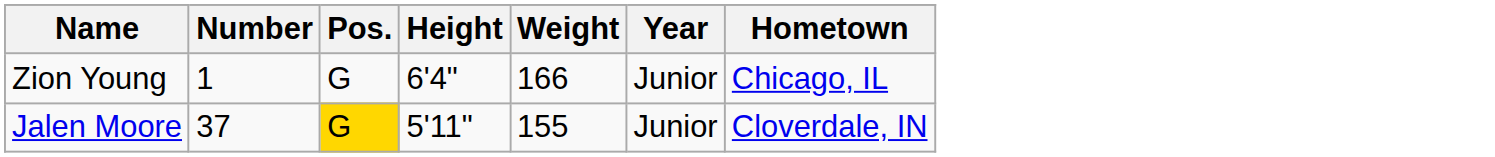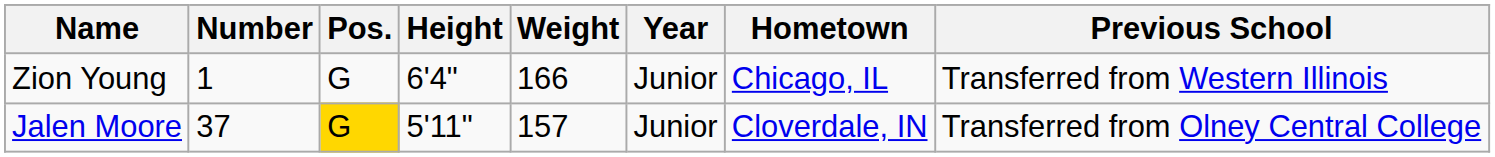 <table class="wikitable sortable" border="1">
 <tr>
 <th>Name</th>
 <th>Number</th>
 <th>Pos.</th>
 <th>Height</th>
 <th>Weight</th>
 <th>Year</th>
 <th>Hometown</th>
+<th class="unsortable">Previous School</th>
 </tr>
 <tr>
 <td>Zion Young</td>
 <td>1</td>
 <td>G</td>
 <td>6'4"</td>
 <td>166</td>
 <td>Junior</td>
 <td><a href='#'>Chicago, IL</a></td>
+<td>Transferred from <a href='#'>Western Illinois</a></td>
 </tr>
 <tr>
 <td><a href='#'>Jalen Moore</a></td>
 <td>37</td>
 <td style="background: gold;">G</td>
 <td>5'11"</td>
-<td>155</td>
+<td>157</td>
 <td>Junior</td>
 <td><a href='#'>Cloverdale, IN</a></td>
+<td>Transferred from <a href='#'>Olney Central College</a></td>
 </tr>
 </table>
